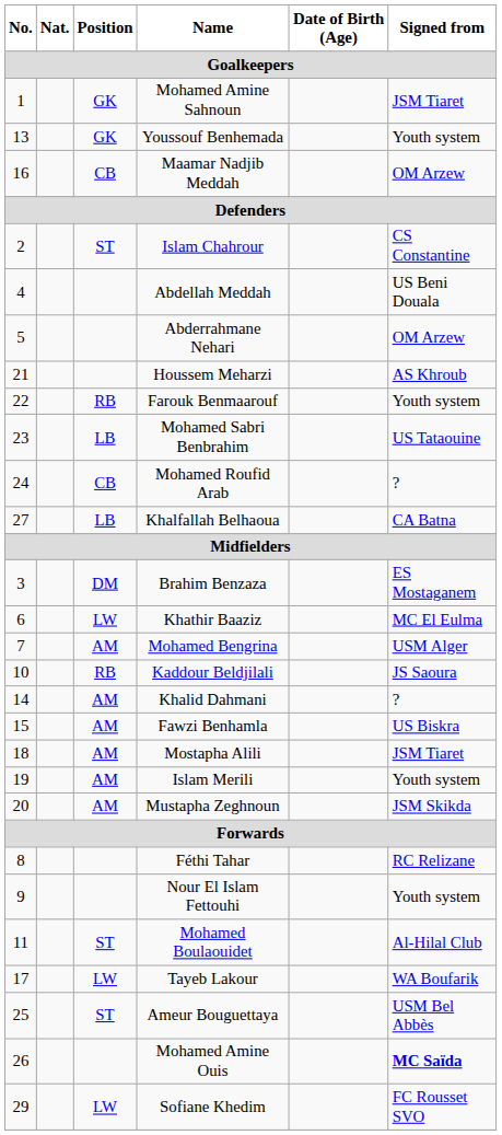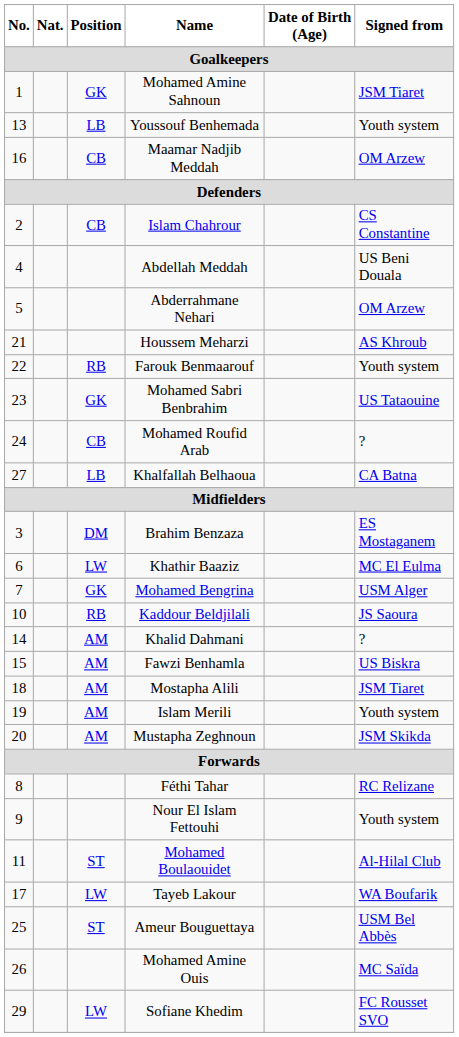 <table class="wikitable" style="text-align:center; font-size:90%; width:70%">
 <tr>
 <th style="background:white; color:black; text-align:center;">No.</th>
 <th style="background:white; color:black; text-align:center;">Nat.</th>
 <th style="background:white; color:black; text-align:center;">Position</th>
 <th style="background:white; color:black; text-align:center;">Name</th>
 <th style="background:white; color:black; text-align:center;">Date of Birth (Age)</th>
 <th style="background:white; color:black; text-align:center;">Signed from</th>
 </tr>
 <tr>
 <th colspan=10 style="background:#DCDCDC; text-align:center;">Goalkeepers</th>
 </tr>
 <tr>
 <td>1</td>
 <td></td>
 <td><a href='#'>GK</a></td>
 <td>Mohamed Amine Sahnoun</td>
 <td></td>
 <td style="text-align:left"> <a href='#'>JSM Tiaret</a></td>
 </tr>
 <tr>
 <td>13</td>
 <td></td>
-<td><a href='#'>GK</a></td>
+<td><a href='#'>LB</a></td>
 <td>Youssouf Benhemada</td>
 <td></td>
 <td style="text-align:left"> Youth system</td>
 </tr>
 <tr>
 <td>16</td>
 <td></td>
 <td><a href='#'>CB</a></td>
 <td>Maamar Nadjib Meddah</td>
 <td></td>
 <td style="text-align:left"> <a href='#'>OM Arzew</a></td>
 </tr>
 <tr>
 <th colspan=10 style="background:#DCDCDC; text-align:center;">Defenders</th>
 </tr>
 <tr>
 <td>2</td>
 <td></td>
-<td><a href='#'>ST</a></td>
+<td><a href='#'>CB</a></td>
 <td><a href='#'>Islam Chahrour</a></td>
 <td></td>
 <td style="text-align:left"> <a href='#'>CS Constantine</a></td>
 </tr>
 <tr>
 <td>4</td>
 <td></td>
 <td></td>
 <td>Abdellah Meddah</td>
 <td></td>
 <td style="text-align:left"> US Beni Douala</td>
 </tr>
 <tr>
 <td>5</td>
 <td></td>
 <td></td>
 <td>Abderrahmane Nehari</td>
 <td></td>
 <td style="text-align:left"> <a href='#'>OM Arzew</a></td>
 </tr>
 <tr>
 <td>21</td>
 <td></td>
 <td></td>
 <td>Houssem Meharzi</td>
 <td></td>
 <td style="text-align:left"> <a href='#'>AS Khroub</a></td>
 </tr>
 <tr>
 <td>22</td>
 <td></td>
 <td><a href='#'>RB</a></td>
 <td>Farouk Benmaarouf</td>
 <td></td>
 <td style="text-align:left"> Youth system</td>
 </tr>
 <tr>
 <td>23</td>
 <td></td>
-<td><a href='#'>LB</a></td>
+<td><a href='#'>GK</a></td>
 <td>Mohamed Sabri Benbrahim</td>
 <td></td>
 <td style="text-align:left"> <a href='#'>US Tataouine</a></td>
 </tr>
 <tr>
 <td>24</td>
 <td></td>
 <td><a href='#'>CB</a></td>
 <td>Mohamed Roufid Arab</td>
 <td></td>
 <td style="text-align:left"> ?</td>
 </tr>
 <tr>
 <td>27</td>
 <td></td>
 <td><a href='#'>LB</a></td>
 <td>Khalfallah Belhaoua</td>
 <td></td>
 <td style="text-align:left"> <a href='#'>CA Batna</a></td>
 </tr>
 <tr>
 <th colspan=10 style="background:#DCDCDC; text-align:center;">Midfielders</th>
 </tr>
 <tr>
 <td>3</td>
 <td></td>
 <td><a href='#'>DM</a></td>
 <td>Brahim Benzaza</td>
 <td></td>
 <td style="text-align:left"> <a href='#'>ES Mostaganem</a></td>
 </tr>
 <tr>
 <td>6</td>
 <td></td>
 <td><a href='#'>LW</a></td>
 <td>Khathir Baaziz</td>
 <td></td>
 <td style="text-align:left"> <a href='#'>MC El Eulma</a></td>
 </tr>
 <tr>
 <td>7</td>
 <td></td>
-<td><a href='#'>AM</a></td>
+<td><a href='#'>GK</a></td>
 <td><a href='#'>Mohamed Bengrina</a></td>
 <td></td>
 <td style="text-align:left"> <a href='#'>USM Alger</a></td>
 </tr>
 <tr>
 <td>10</td>
 <td></td>
 <td><a href='#'>RB</a></td>
 <td><a href='#'>Kaddour Beldjilali</a></td>
 <td></td>
 <td style="text-align:left"> <a href='#'>JS Saoura</a></td>
 </tr>
 <tr>
 <td>14</td>
 <td></td>
 <td><a href='#'>AM</a></td>
 <td>Khalid Dahmani</td>
 <td></td>
 <td style="text-align:left"> ?</td>
 </tr>
 <tr>
 <td>15</td>
 <td></td>
 <td><a href='#'>AM</a></td>
 <td>Fawzi Benhamla</td>
 <td></td>
 <td style="text-align:left"> <a href='#'>US Biskra</a></td>
 </tr>
 <tr>
 <td>18</td>
 <td></td>
 <td><a href='#'>AM</a></td>
 <td>Mostapha Alili</td>
 <td></td>
 <td style="text-align:left"> <a href='#'>JSM Tiaret</a></td>
 </tr>
 <tr>
 <td>19</td>
 <td></td>
 <td><a href='#'>AM</a></td>
 <td>Islam Merili</td>
 <td></td>
 <td style="text-align:left"> Youth system</td>
 </tr>
 <tr>
 <td>20</td>
 <td></td>
 <td><a href='#'>AM</a></td>
 <td>Mustapha Zeghnoun</td>
 <td></td>
 <td style="text-align:left"> <a href='#'>JSM Skikda</a></td>
 </tr>
 <tr>
 <th colspan=10 style="background:#DCDCDC; text-align:center;">Forwards</th>
 </tr>
 <tr>
 <td>8</td>
 <td></td>
 <td></td>
 <td>Féthi Tahar</td>
 <td></td>
 <td style="text-align:left"> <a href='#'>RC Relizane</a></td>
 </tr>
 <tr>
 <td>9</td>
 <td></td>
 <td></td>
 <td>Nour El Islam Fettouhi</td>
 <td></td>
 <td style="text-align:left"> Youth system</td>
 </tr>
 <tr>
 <td>11</td>
 <td></td>
 <td><a href='#'>ST</a></td>
 <td><a href='#'>Mohamed Boulaouidet</a></td>
 <td></td>
 <td style="text-align:left"> <a href='#'>Al-Hilal Club</a></td>
 </tr>
 <tr>
 <td>17</td>
 <td></td>
 <td><a href='#'>LW</a></td>
 <td>Tayeb Lakour</td>
 <td></td>
 <td style="text-align:left"> <a href='#'>WA Boufarik</a></td>
 </tr>
 <tr>
 <td>25</td>
 <td></td>
 <td><a href='#'>ST</a></td>
 <td>Ameur Bouguettaya</td>
 <td></td>
 <td style="text-align:left"> <a href='#'>USM Bel Abbès</a></td>
 </tr>
 <tr>
 <td>26</td>
 <td></td>
 <td></td>
 <td>Mohamed Amine Ouis</td>
 <td></td>
-<td style="text-align:left"><strong> <a href='#'>MC Saïda</a></strong></td>
+<td style="text-align:left"> <a href='#'>MC Saïda</a></td>
 </tr>
 <tr>
 <td>29</td>
 <td></td>
 <td><a href='#'>LW</a></td>
 <td>Sofiane Khedim</td>
 <td></td>
 <td style="text-align:left"> <a href='#'>FC Rousset SVO</a></td>
 </tr>
 <tr>
 </tr>
 </table>
